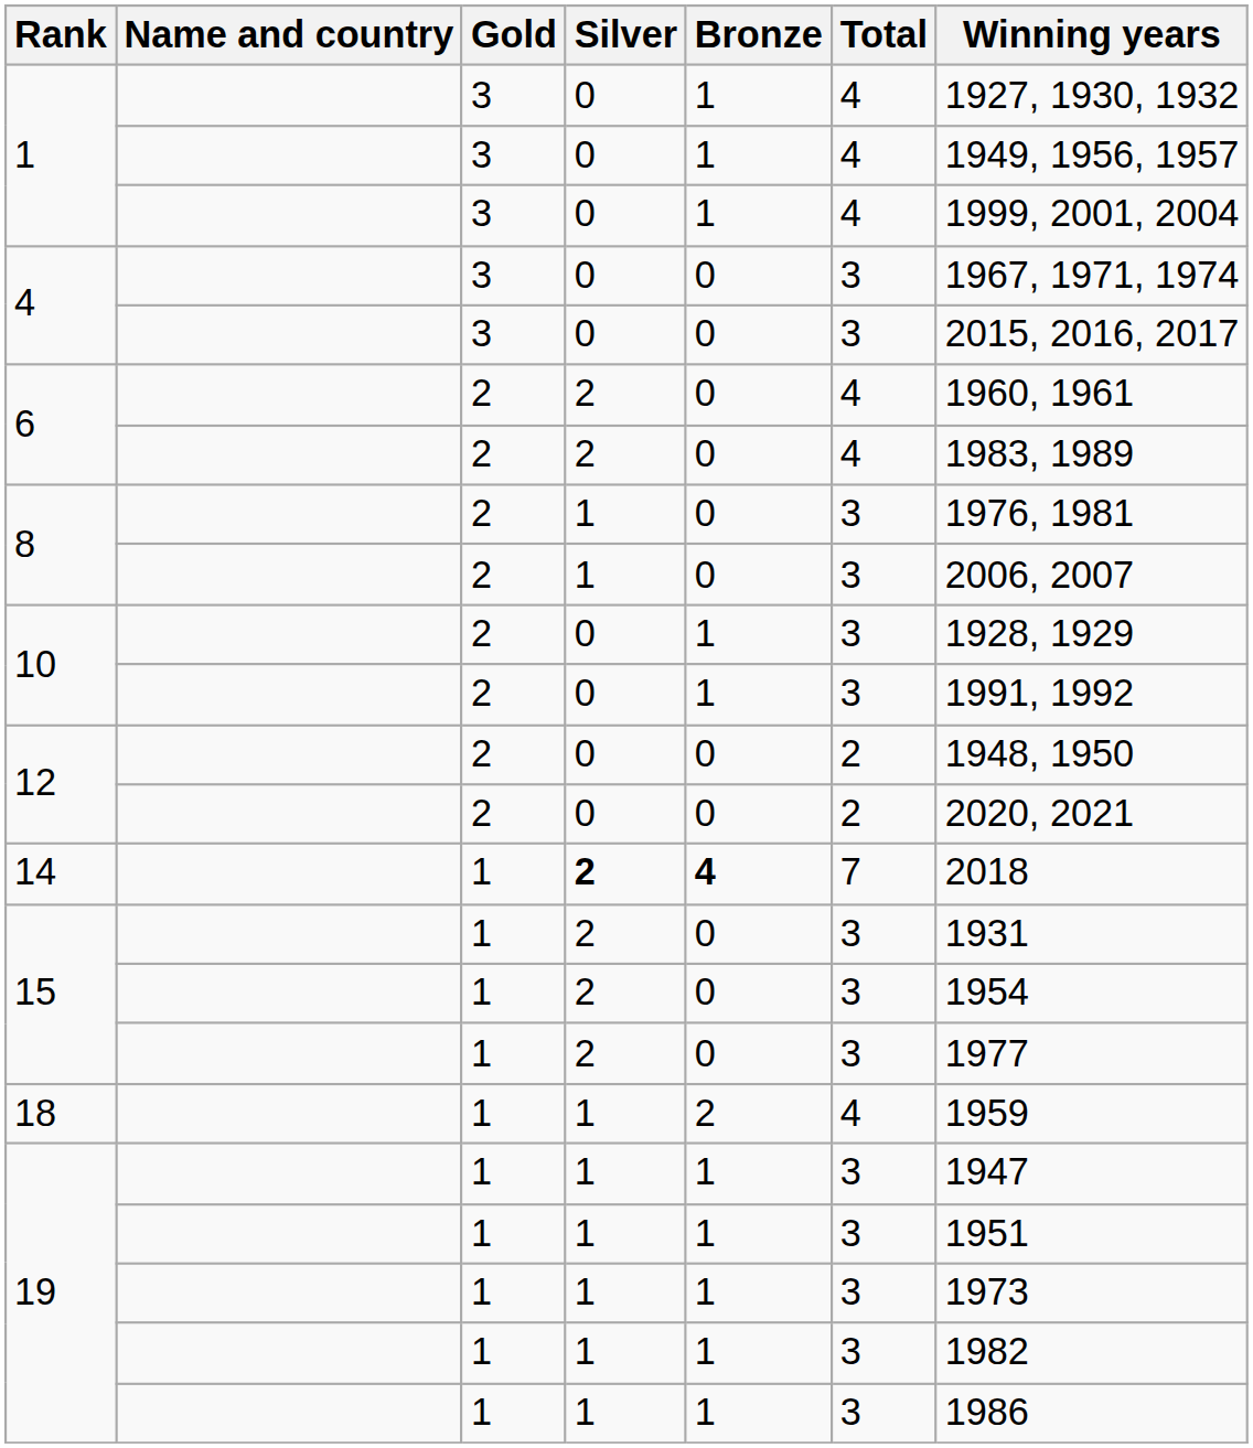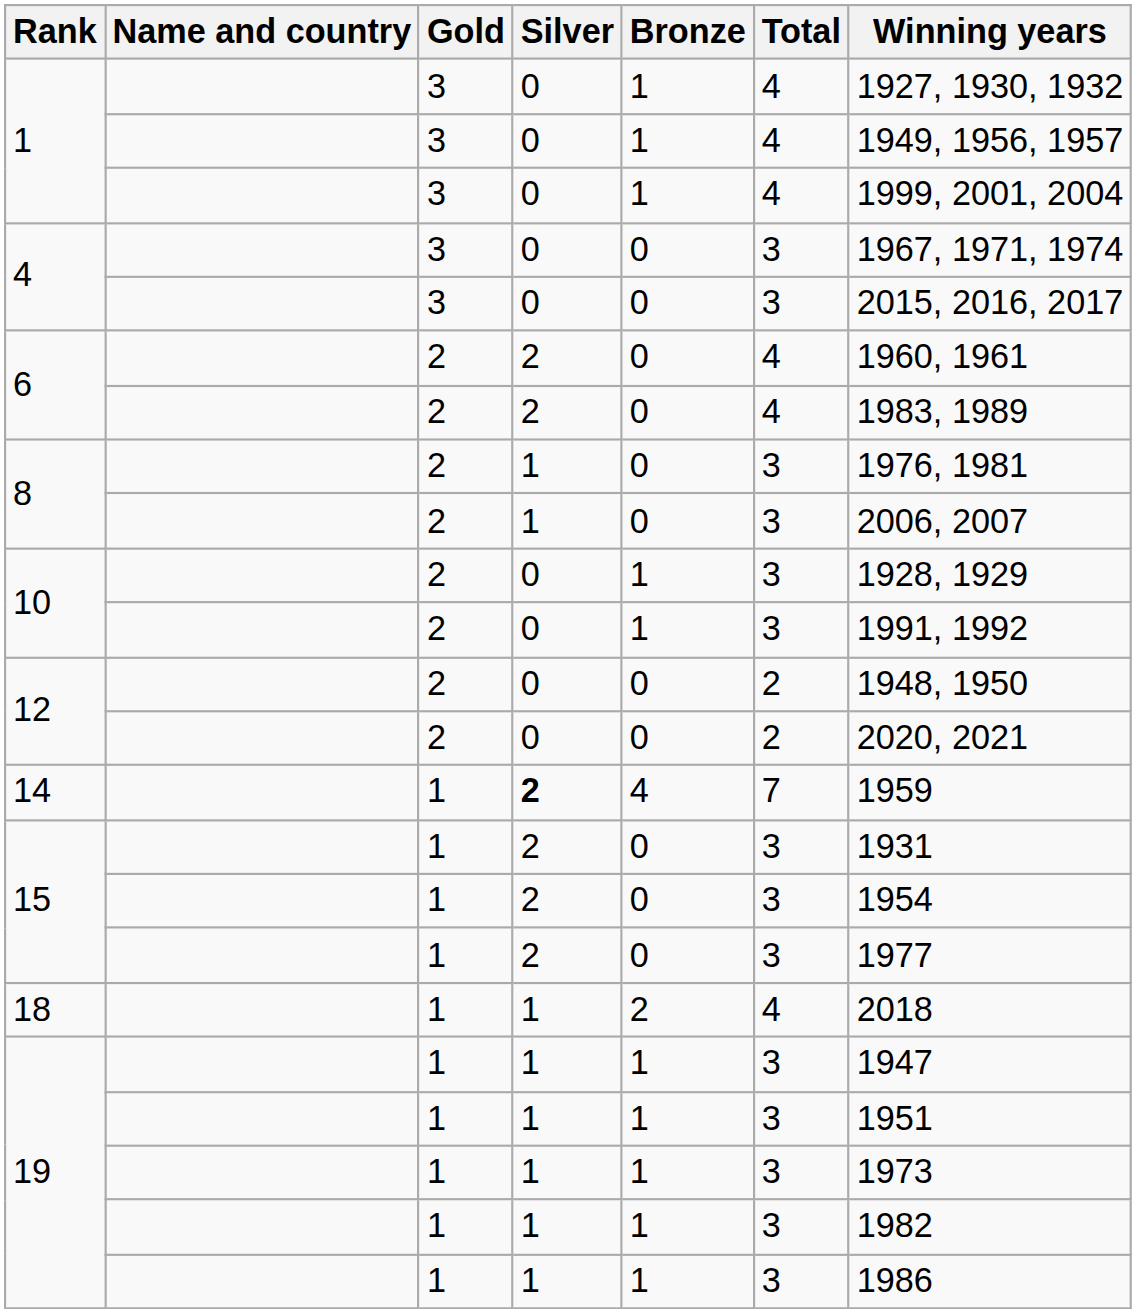 <table class="wikitable">
 <tr>
 <th>Rank</th>
 <th>Name and country</th>
 <th>Gold</th>
 <th>Silver</th>
 <th>Bronze</th>
 <th>Total</th>
 <th>Winning years</th>
 </tr>
 <tr>
 <td rowspan=3>1</td>
 <td></td>
 <td>3</td>
 <td>0</td>
 <td>1</td>
 <td>4</td>
 <td>1927, 1930, 1932</td>
 </tr>
 <tr>
 <td></td>
 <td>3</td>
 <td>0</td>
 <td>1</td>
 <td>4</td>
 <td>1949, 1956, 1957</td>
 </tr>
 <tr>
 <td></td>
 <td>3</td>
 <td>0</td>
 <td>1</td>
 <td>4</td>
 <td>1999, 2001, 2004</td>
 </tr>
 <tr>
 <td rowspan=2>4</td>
 <td></td>
 <td>3</td>
 <td>0</td>
 <td>0</td>
 <td>3</td>
 <td>1967, 1971, 1974</td>
 </tr>
 <tr>
 <td></td>
 <td>3</td>
 <td>0</td>
 <td>0</td>
 <td>3</td>
 <td>2015, 2016, 2017</td>
 </tr>
 <tr>
 <td rowspan=2>6</td>
 <td></td>
 <td>2</td>
 <td>2</td>
 <td>0</td>
 <td>4</td>
 <td>1960, 1961</td>
 </tr>
 <tr>
 <td></td>
 <td>2</td>
 <td>2</td>
 <td>0</td>
 <td>4</td>
 <td>1983, 1989</td>
 </tr>
 <tr>
 <td rowspan=2>8</td>
 <td></td>
 <td>2</td>
 <td>1</td>
 <td>0</td>
 <td>3</td>
 <td>1976, 1981</td>
 </tr>
 <tr>
 <td></td>
 <td>2</td>
 <td>1</td>
 <td>0</td>
 <td>3</td>
 <td>2006, 2007</td>
 </tr>
 <tr>
 <td rowspan=2>10</td>
 <td></td>
 <td>2</td>
 <td>0</td>
 <td>1</td>
 <td>3</td>
 <td>1928, 1929</td>
 </tr>
 <tr>
 <td></td>
 <td>2</td>
 <td>0</td>
 <td>1</td>
 <td>3</td>
 <td>1991, 1992</td>
 </tr>
 <tr>
 <td rowspan=2>12</td>
 <td></td>
 <td>2</td>
 <td>0</td>
 <td>0</td>
 <td>2</td>
 <td>1948, 1950</td>
 </tr>
 <tr>
 <td></td>
 <td>2</td>
 <td>0</td>
 <td>0</td>
 <td>2</td>
 <td>2020, 2021</td>
 </tr>
 <tr>
 <td>14</td>
 <td></td>
 <td>1</td>
 <td><strong>2</strong></td>
-<td><strong>4</strong></td>
+<td>4</td>
 <td>7</td>
-<td>2018</td>
+<td>1959</td>
 </tr>
 <tr>
 <td rowspan=3>15</td>
 <td></td>
 <td>1</td>
 <td>2</td>
 <td>0</td>
 <td>3</td>
 <td>1931</td>
 </tr>
 <tr>
 <td></td>
 <td>1</td>
 <td>2</td>
 <td>0</td>
 <td>3</td>
 <td>1954</td>
 </tr>
 <tr>
 <td></td>
 <td>1</td>
 <td>2</td>
 <td>0</td>
 <td>3</td>
 <td>1977</td>
 </tr>
 <tr>
 <td>18</td>
 <td></td>
 <td>1</td>
 <td>1</td>
 <td>2</td>
 <td>4</td>
-<td>1959</td>
+<td>2018</td>
 </tr>
 <tr>
 <td rowspan=5>19</td>
 <td></td>
 <td>1</td>
 <td>1</td>
 <td>1</td>
 <td>3</td>
 <td>1947</td>
 </tr>
 <tr>
 <td></td>
 <td>1</td>
 <td>1</td>
 <td>1</td>
 <td>3</td>
 <td>1951</td>
 </tr>
 <tr>
 <td></td>
 <td>1</td>
 <td>1</td>
 <td>1</td>
 <td>3</td>
 <td>1973</td>
 </tr>
 <tr>
 <td></td>
 <td>1</td>
 <td>1</td>
 <td>1</td>
 <td>3</td>
 <td>1982</td>
 </tr>
 <tr>
 <td></td>
 <td>1</td>
 <td>1</td>
 <td>1</td>
 <td>3</td>
 <td>1986</td>
 </tr>
 </table>
